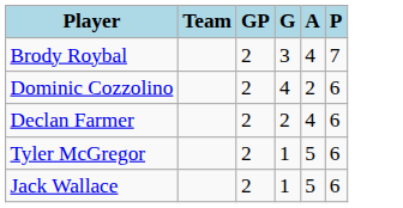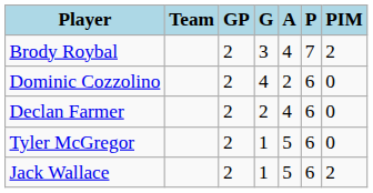 <table class="wikitable">
 <tr>
 <th style="background:lightblue;">Player</th>
 <th style="background:lightblue;">Team</th>
 <th style="background:lightblue;">GP</th>
 <th style="background:lightblue;">G</th>
 <th style="background:lightblue;">A</th>
 <th style="background:lightblue;">P</th>
+<th style="background:lightblue;">PIM</th>
 </tr>
 <tr>
 <td><a href='#'>Brody Roybal</a></td>
 <td></td>
 <td>2</td>
 <td>3</td>
 <td>4</td>
 <td>7</td>
+<td>2</td>
 </tr>
 <tr>
 <td><a href='#'>Dominic Cozzolino</a></td>
 <td></td>
 <td>2</td>
 <td>4</td>
 <td>2</td>
 <td>6</td>
+<td>0</td>
 </tr>
 <tr>
 <td><a href='#'>Declan Farmer</a></td>
 <td></td>
 <td>2</td>
 <td>2</td>
 <td>4</td>
 <td>6</td>
+<td>0</td>
 </tr>
 <tr>
 <td><a href='#'>Tyler McGregor</a></td>
 <td></td>
 <td>2</td>
 <td>1</td>
 <td>5</td>
 <td>6</td>
+<td>0</td>
 </tr>
 <tr>
 <td><a href='#'>Jack Wallace</a></td>
 <td></td>
 <td>2</td>
 <td>1</td>
 <td>5</td>
 <td>6</td>
+<td>2</td>
 </tr>
 </table>
